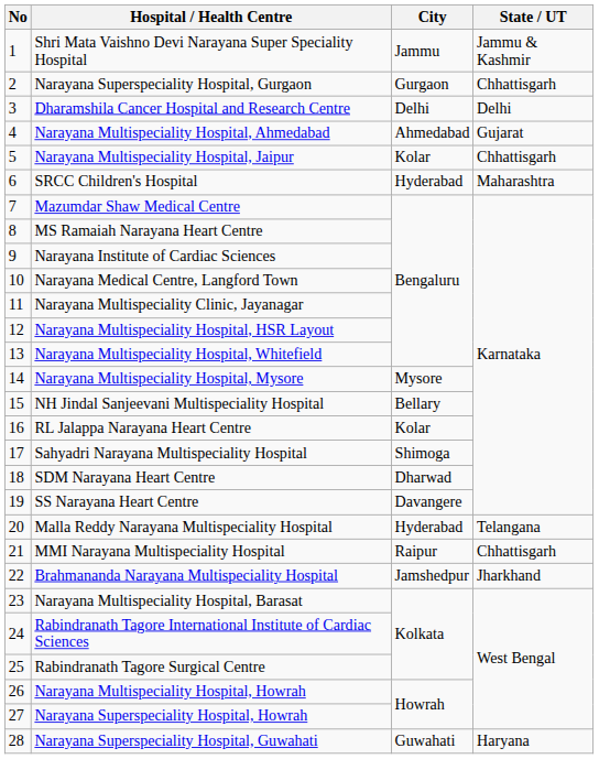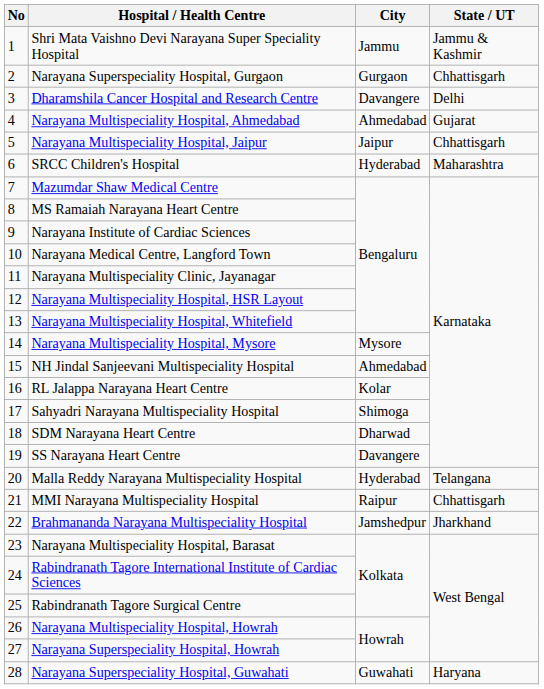 <table class="wikitable sortable">
 <tr>
 <th>No</th>
 <th>Hospital / Health Centre</th>
 <th>City</th>
 <th>State / UT</th>
 </tr>
 <tr>
 <td>1</td>
 <td>Shri Mata Vaishno Devi Narayana Super Speciality Hospital</td>
 <td rowspan="1">Jammu</td>
 <td rowspan="1">Jammu & Kashmir</td>
 </tr>
 <tr>
 <td>2</td>
 <td>Narayana Superspeciality Hospital, Gurgaon</td>
 <td rowspan="1">Gurgaon</td>
 <td rowspan="1">Chhattisgarh</td>
 </tr>
 <tr>
 <td>3</td>
 <td><a href='#'>Dharamshila Cancer Hospital and Research Centre</a></td>
-<td rowspan="1">Delhi</td>
+<td rowspan="1">Davangere</td>
 <td rowspan="1">Delhi</td>
 </tr>
 <tr>
 <td>4</td>
 <td><a href='#'>Narayana Multispeciality Hospital, Ahmedabad</a></td>
 <td rowspan="1">Ahmedabad</td>
 <td rowspan="1">Gujarat</td>
 </tr>
 <tr>
 <td>5</td>
 <td><a href='#'>Narayana Multispeciality Hospital, Jaipur</a></td>
-<td rowspan="1">Kolar</td>
+<td rowspan="1">Jaipur</td>
 <td rowspan="1">Chhattisgarh</td>
 </tr>
 <tr>
 <td>6</td>
 <td>SRCC Children's Hospital</td>
 <td rowspan="1">Hyderabad</td>
 <td rowspan="1">Maharashtra</td>
 </tr>
 <tr>
 <td>7</td>
 <td><a href='#'>Mazumdar Shaw Medical Centre</a></td>
 <td rowspan="7">Bengaluru</td>
 <td rowspan="13">Karnataka</td>
 </tr>
 <tr>
 <td>8</td>
 <td>MS Ramaiah Narayana Heart Centre</td>
 </tr>
 <tr>
 <td>9</td>
 <td Narayana Institute of Cardiac Sciences>Narayana Institute of Cardiac Sciences</td>
 </tr>
 <tr>
 <td>10</td>
 <td>Narayana Medical Centre, Langford Town</td>
 </tr>
 <tr>
 <td>11</td>
 <td>Narayana Multispeciality Clinic, Jayanagar</td>
 </tr>
 <tr>
 <td>12</td>
 <td><a href='#'>Narayana Multispeciality Hospital, HSR Layout</a></td>
 </tr>
 <tr>
 <td>13</td>
 <td><a href='#'>Narayana Multispeciality Hospital, Whitefield</a></td>
 </tr>
 <tr>
 <td>14</td>
 <td><a href='#'>Narayana Multispeciality Hospital, Mysore</a></td>
 <td rowspan="1">Mysore</td>
 </tr>
 <tr>
 <td>15</td>
 <td>NH Jindal Sanjeevani Multispeciality Hospital</td>
-<td rowspan="1">Bellary</td>
+<td rowspan="1">Ahmedabad</td>
 </tr>
 <tr>
 <td>16</td>
 <td>RL Jalappa Narayana Heart Centre</td>
 <td rowspan="1">Kolar</td>
 </tr>
 <tr>
 <td>17</td>
 <td>Sahyadri Narayana Multispeciality Hospital</td>
 <td rowspan="1">Shimoga</td>
 </tr>
 <tr>
 <td>18</td>
 <td>SDM Narayana Heart Centre</td>
 <td rowspan="1">Dharwad</td>
 </tr>
 <tr>
 <td>19</td>
 <td>SS Narayana Heart Centre</td>
 <td rowspan="1">Davangere</td>
 </tr>
 <tr>
 <td>20</td>
 <td>Malla Reddy Narayana Multispeciality Hospital</td>
 <td rowspan="1">Hyderabad</td>
 <td rowspan="1">Telangana</td>
 </tr>
 <tr>
 <td>21</td>
 <td>MMI Narayana Multispeciality Hospital</td>
 <td rowspan="1">Raipur</td>
 <td rowspan="1">Chhattisgarh</td>
 </tr>
 <tr>
 <td>22</td>
 <td><a href='#'>Brahmananda Narayana Multispeciality Hospital</a></td>
 <td rowspan="1">Jamshedpur</td>
 <td rowspan="1">Jharkhand</td>
 </tr>
 <tr>
 <td>23</td>
 <td>Narayana Multispeciality Hospital, Barasat</td>
 <td rowspan="3">Kolkata</td>
 <td rowspan="5">West Bengal</td>
 </tr>
 <tr>
 <td>24</td>
 <td><a href='#'>Rabindranath Tagore International Institute of Cardiac Sciences</a></td>
 </tr>
 <tr>
 <td>25</td>
 <td>Rabindranath Tagore Surgical Centre</td>
 </tr>
 <tr>
 <td>26</td>
 <td><a href='#'>Narayana Multispeciality Hospital, Howrah</a></td>
 <td rowspan="2">Howrah</td>
 </tr>
 <tr>
 <td>27</td>
 <td><a href='#'>Narayana Superspeciality Hospital, Howrah</a></td>
 </tr>
 <tr>
 <td>28</td>
 <td><a href='#'>Narayana Superspeciality Hospital, Guwahati</a></td>
 <td rowspan="1">Guwahati</td>
 <td rowspan="1">Haryana</td>
 </tr>
 </table>
